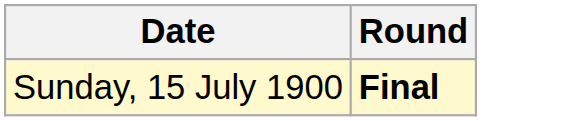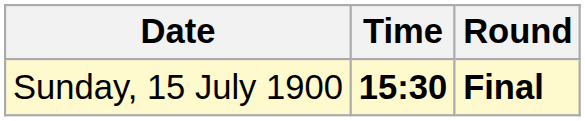 <table class="wikitable">
 <tr>
 <th>Date</th>
+<th>Time</th>
 <th>Round</th>
 </tr>
 <tr style=background:lemonchiffon>
 <td>Sunday, 15 July 1900</td>
+<td><strong>15:30</strong></td>
 <td><strong>Final</strong></td>
 </tr>
 </table>
